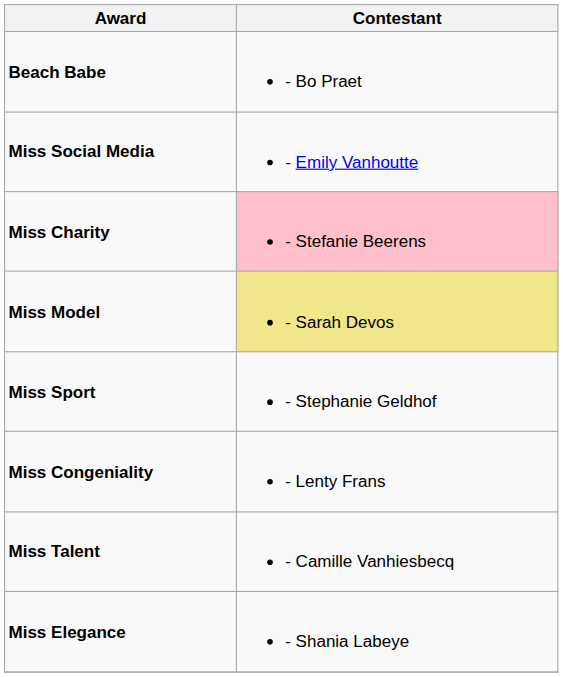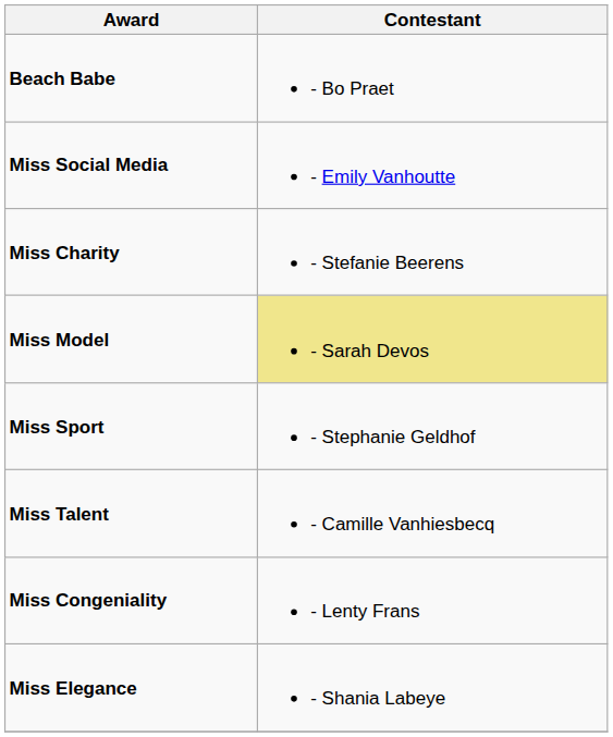 <table class="wikitable sortable" style="font-size:95%;">
 <tr>
 <th width="200">Award</th>
 <th width="280">Contestant</th>
 </tr>
 <tr>
 <td><strong>Beach Babe</strong></td>
 <td><br><ul><li><strong></strong> - Bo Praet</li></ul></td>
 </tr>
 <tr>
 <td><strong>Miss Social Media</strong></td>
 <td><br><ul><li><strong></strong> -  <a href='#'>Emily Vanhoutte</a></li></ul></td>
 </tr>
 <tr>
 <td><strong>Miss Charity</strong></td>
-<td style="background: pink;"><br><ul><li><strong></strong> -  Stefanie Beerens</li></ul></td>
+<td><br><ul><li><strong></strong> -  Stefanie Beerens</li></ul></td>
 </tr>
 <tr>
 <td><strong>Miss Model</strong></td>
 <td style="background: khaki;"><br><ul><li><strong></strong> - Sarah Devos</li></ul></td>
 </tr>
 <tr>
 <td><strong>Miss Sport</strong></td>
 <td><br><ul><li><strong></strong> - Stephanie Geldhof</li></ul></td>
 </tr>
 <tr>
+<td><strong>Miss Talent</strong></td>
+<td><br><ul><li><strong></strong> - Camille Vanhiesbecq</li></ul></td>
+</tr>
+<tr>
 <td><strong>Miss Congeniality</strong></td>
 <td><br><ul><li><strong></strong> - Lenty Frans</li></ul></td>
-</tr>
-<tr>
-<td><strong>Miss Talent</strong></td>
-<td><br><ul><li><strong></strong> - Camille Vanhiesbecq</li></ul></td>
 </tr>
 <tr>
 <td><strong>Miss Elegance</strong></td>
 <td><br><ul><li><strong></strong> - Shania Labeye</li></ul></td>
 </tr>
 <tr>
 </tr>
 </table>
